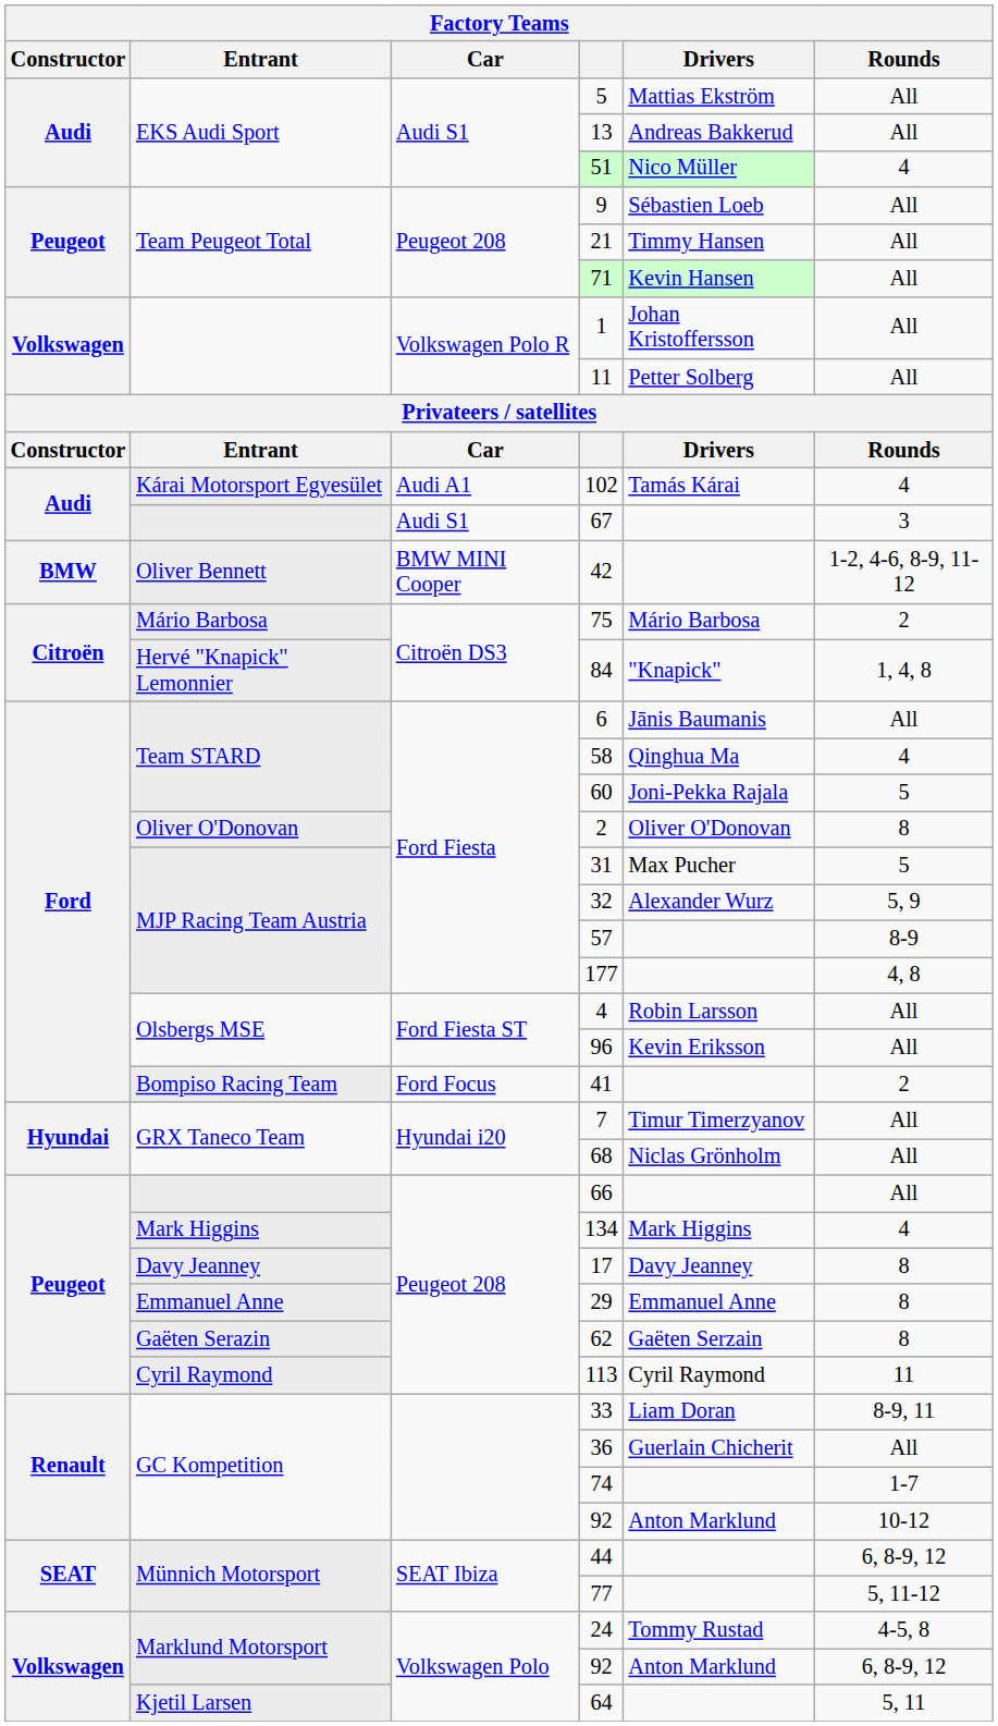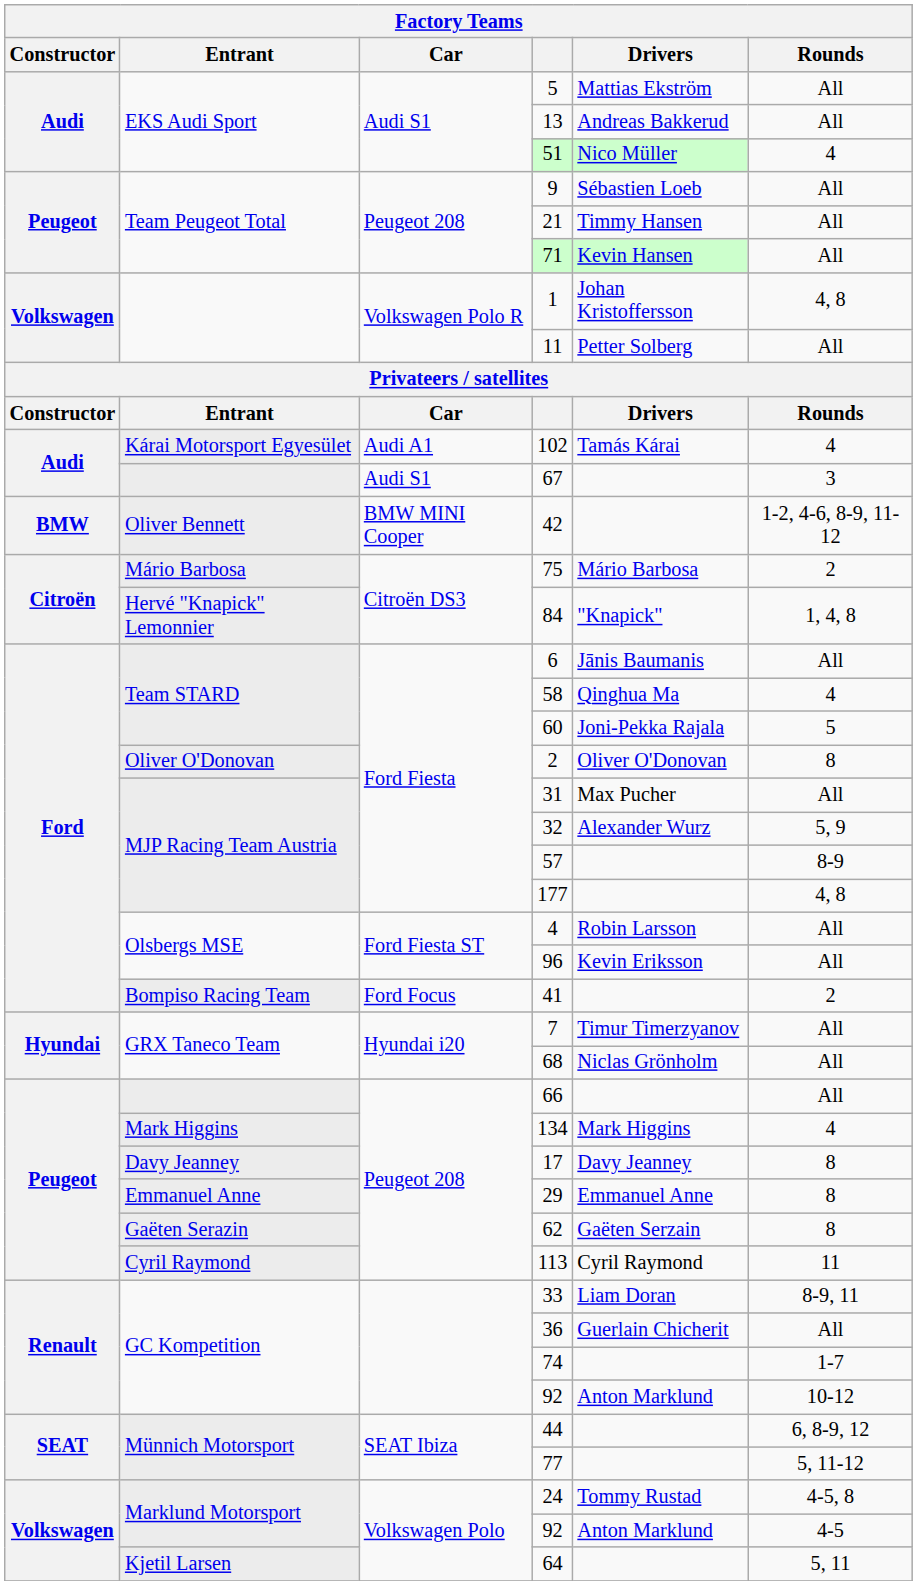 <table class="wikitable" style="font-size: 85%;">
 <tr>
 <th colspan=6><strong><a href='#'>Factory Teams</a></strong></th>
 </tr>
 <tr>
 <th>Constructor</th>
 <th>Entrant</th>
 <th>Car</th>
 <th></th>
 <th>Drivers</th>
 <th>Rounds</th>
 </tr>
 <tr>
 <th rowspan=3><a href='#'>Audi</a></th>
 <td rowspan="3"> <a href='#'>EKS Audi Sport</a></td>
 <td rowspan="3"><a href='#'>Audi S1</a></td>
 <td align=center>5</td>
 <td> <a href='#'>Mattias Ekström</a></td>
 <td align=center>All</td>
 </tr>
 <tr>
 <td align=center>13</td>
 <td> <a href='#'>Andreas Bakkerud</a></td>
 <td align=center>All</td>
 </tr>
 <tr>
 <td style="background:#ccffcc;" align=center>51</td>
 <td style="background:#ccffcc;"> <a href='#'>Nico Müller</a></td>
 <td align=center>4</td>
 </tr>
 <tr>
 <th rowspan=3><a href='#'>Peugeot</a></th>
 <td rowspan="3"> <a href='#'>Team Peugeot Total</a></td>
 <td rowspan="3"><a href='#'>Peugeot 208</a></td>
 <td align=center>9</td>
 <td> <a href='#'>Sébastien Loeb</a></td>
 <td align=center>All</td>
 </tr>
 <tr>
 <td align=center>21</td>
 <td> <a href='#'>Timmy Hansen</a></td>
 <td align=center>All</td>
 </tr>
 <tr>
 <td style="background:#ccffcc;" align=center>71</td>
 <td style="background:#ccffcc;"> <a href='#'>Kevin Hansen</a></td>
 <td align=center>All</td>
 </tr>
 <tr>
 <th rowspan=2><a href='#'>Volkswagen</a></th>
 <td rowspan=2></td>
 <td rowspan=2><a href='#'>Volkswagen Polo R</a></td>
 <td align=center>1</td>
 <td> <a href='#'>Johan Kristoffersson</a></td>
-<td align=center>All</td>
+<td align=center>4, 8</td>
 </tr>
 <tr>
 <td align=center>11</td>
 <td> <a href='#'>Petter Solberg</a></td>
 <td align=center>All</td>
 </tr>
 <tr>
 <th colspan=6><strong><a href='#'>Privateers / satellites</a></strong></th>
 </tr>
 <tr>
 <th>Constructor</th>
 <th>Entrant</th>
 <th>Car</th>
 <th></th>
 <th>Drivers</th>
 <th>Rounds</th>
 </tr>
 <tr>
 <th rowspan=2><a href='#'>Audi</a></th>
 <td rowspan=1 style="background:#ececec;"> <a href='#'>Kárai Motorsport Egyesület</a></td>
 <td rowspan=1><a href='#'>Audi A1</a></td>
 <td align=center>102</td>
 <td> <a href='#'>Tamás Kárai</a></td>
 <td align=center>4</td>
 </tr>
 <tr>
 <td rowspan=1 style="background:#ececec;"></td>
 <td rowspan=1><a href='#'>Audi S1</a></td>
 <td align=center>67</td>
 <td></td>
 <td align=center>3</td>
 </tr>
 <tr>
 <th rowspan=1><a href='#'>BMW</a></th>
 <td rowspan=1 style="background:#ececec;"> <a href='#'>Oliver Bennett</a></td>
 <td rowspan=1><a href='#'>BMW MINI Cooper</a></td>
 <td align=center>42</td>
 <td></td>
 <td align=center>1-2, 4-6, 8-9, 11-12</td>
 </tr>
 <tr>
 <th rowspan=2><a href='#'>Citroën</a></th>
 <td rowspan=1 style="background:#ececec;"> <a href='#'>Mário Barbosa</a></td>
 <td rowspan=2><a href='#'>Citroën DS3</a></td>
 <td align=center>75</td>
 <td> <a href='#'>Mário Barbosa</a></td>
 <td align=center>2</td>
 </tr>
 <tr>
 <td rowspan=1 style="background:#ececec;"> <a href='#'>Hervé "Knapick" Lemonnier</a></td>
 <td align=center>84</td>
 <td> <a href='#'>"Knapick"</a></td>
 <td align=center>1, 4, 8</td>
 </tr>
 <tr>
 <th rowspan=11><a href='#'>Ford</a></th>
 <td rowspan=3 style="background:#ececec;"> <a href='#'>Team STARD</a></td>
 <td rowspan=8><a href='#'>Ford Fiesta</a></td>
 <td align=center>6</td>
 <td> <a href='#'>Jānis Baumanis</a></td>
 <td align=center>All</td>
 </tr>
 <tr>
 <td align=center>58</td>
 <td> <a href='#'>Qinghua Ma</a></td>
 <td align=center>4</td>
 </tr>
 <tr>
 <td align=center>60</td>
 <td> <a href='#'>Joni-Pekka Rajala</a></td>
 <td align=center>5</td>
 </tr>
 <tr>
 <td rowspan=1 style="background:#ececec;"> <a href='#'>Oliver O'Donovan</a></td>
 <td align=center>2</td>
 <td> <a href='#'>Oliver O'Donovan</a></td>
 <td align=center>8</td>
 </tr>
 <tr>
 <td rowspan=4 style="background:#ececec;"> <a href='#'>MJP Racing Team Austria</a></td>
 <td align=center>31</td>
 <td> Max Pucher</td>
-<td align=center>5</td>
+<td align=center>All</td>
 </tr>
 <tr>
 <td align=center>32</td>
 <td> <a href='#'>Alexander Wurz</a></td>
 <td align=center>5, 9</td>
 </tr>
 <tr>
 <td align=center>57</td>
 <td></td>
 <td align=center>8-9</td>
 </tr>
 <tr>
 <td align=center>177</td>
 <td></td>
 <td align=center>4, 8</td>
 </tr>
 <tr>
 <td rowspan=2> <a href='#'>Olsbergs MSE</a></td>
 <td rowspan=2><a href='#'>Ford Fiesta ST</a></td>
 <td align=center>4</td>
 <td> <a href='#'>Robin Larsson</a></td>
 <td align=center>All</td>
 </tr>
 <tr>
 <td align=center>96</td>
 <td> <a href='#'>Kevin Eriksson</a></td>
 <td align=center>All</td>
 </tr>
 <tr>
 <td rowspan=1 style="background:#ececec;"> <a href='#'>Bompiso Racing Team</a></td>
 <td rowspan=1><a href='#'>Ford Focus</a></td>
 <td align=center>41</td>
 <td></td>
 <td align=center>2</td>
 </tr>
 <tr>
 <th rowspan=2><a href='#'>Hyundai</a></th>
 <td rowspan=2> <a href='#'>GRX Taneco Team</a></td>
 <td rowspan=2><a href='#'>Hyundai i20</a></td>
 <td align=center>7</td>
 <td> <a href='#'>Timur Timerzyanov</a></td>
 <td align=center>All</td>
 </tr>
 <tr>
 <td align=center>68</td>
 <td> <a href='#'>Niclas Grönholm</a></td>
 <td align=center>All</td>
 </tr>
 <tr>
 <th rowspan=6><a href='#'>Peugeot</a></th>
 <td rowspan=1 style="background:#ececec;"></td>
 <td rowspan=6><a href='#'>Peugeot 208</a></td>
 <td align=center>66</td>
 <td></td>
 <td align=center>All</td>
 </tr>
 <tr>
 <td rowspan=1 style="background:#ececec;"> <a href='#'>Mark Higgins</a></td>
 <td align=center>134</td>
 <td> <a href='#'>Mark Higgins</a></td>
 <td align=center>4</td>
 </tr>
 <tr>
 <td rowspan=1 style="background:#ececec;"> <a href='#'>Davy Jeanney</a></td>
 <td align=center>17</td>
 <td> <a href='#'>Davy Jeanney</a></td>
 <td align=center>8</td>
 </tr>
 <tr>
 <td rowspan=1 style="background:#ececec;"> <a href='#'>Emmanuel Anne</a></td>
 <td align=center>29</td>
 <td> <a href='#'>Emmanuel Anne</a></td>
 <td align=center>8</td>
 </tr>
 <tr>
 <td rowspan=1 style="background:#ececec;"> <a href='#'>Gaëten Serazin</a></td>
 <td align=center>62</td>
 <td> <a href='#'>Gaëten Serzain</a></td>
 <td align=center>8</td>
 </tr>
 <tr>
 <td rowspan=1 style="background:#ececec;"> <a href='#'>Cyril Raymond</a></td>
 <td align=center>113</td>
 <td> Cyril Raymond</td>
 <td align=center>11</td>
 </tr>
 <tr>
 <th rowspan=4><a href='#'>Renault</a></th>
 <td rowspan=4> <a href='#'>GC Kompetition</a></td>
 <td rowspan=4></td>
 <td align=center>33</td>
 <td> <a href='#'>Liam Doran</a></td>
 <td align=center>8-9, 11</td>
 </tr>
 <tr>
 <td align=center>36</td>
 <td> <a href='#'>Guerlain Chicherit</a></td>
 <td align=center>All</td>
 </tr>
 <tr>
 <td align=center>74</td>
 <td></td>
 <td align=center>1-7</td>
 </tr>
 <tr>
 <td align=center>92</td>
 <td> <a href='#'>Anton Marklund</a></td>
 <td align=center>10-12</td>
 </tr>
 <tr>
 <th rowspan=2><a href='#'>SEAT</a></th>
 <td rowspan=2 style="background:#ececec;"> <a href='#'>Münnich Motorsport</a></td>
 <td rowspan=2><a href='#'>SEAT Ibiza</a></td>
 <td align=center>44</td>
 <td></td>
 <td align=center>6, 8-9, 12</td>
 </tr>
 <tr>
 <td align=center>77</td>
 <td></td>
 <td align=center>5, 11-12</td>
 </tr>
 <tr>
 <th rowspan=3><a href='#'>Volkswagen</a></th>
 <td rowspan=2 style="background:#ececec;"> <a href='#'>Marklund Motorsport</a></td>
 <td rowspan=3><a href='#'>Volkswagen Polo</a></td>
 <td align=center>24</td>
 <td> <a href='#'>Tommy Rustad</a></td>
 <td align=center>4-5, 8</td>
 </tr>
 <tr>
 <td align=center>92</td>
 <td> <a href='#'>Anton Marklund</a></td>
-<td align=center>6, 8-9, 12</td>
+<td align=center>4-5</td>
 </tr>
 <tr>
 <td rowspan=1 style="background:#ececec;"> <a href='#'>Kjetil Larsen</a></td>
 <td align=center>64</td>
 <td></td>
 <td align=center>5, 11</td>
 </tr>
 <tr>
 </tr>
 </table>
